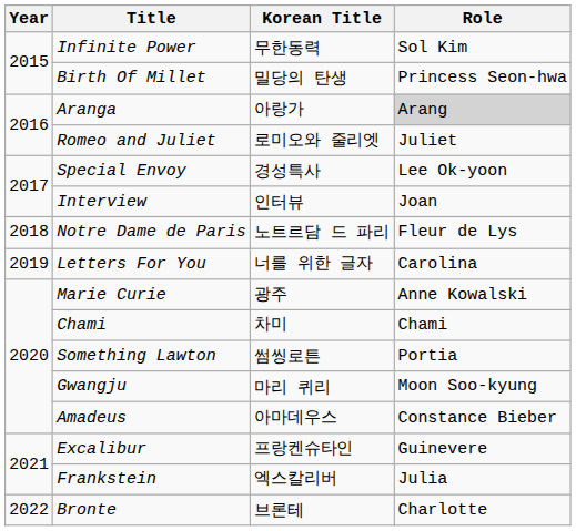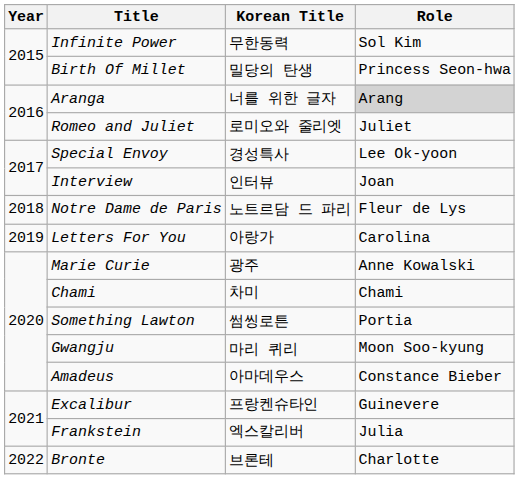 <table class="wikitable sortable plainrowheaders">
 <tr>
 <th scope="col">Year</th>
 <th scope="col">Title</th>
 <th scope="col">Korean Title</th>
 <th scope="col">Role</th>
 </tr>
 <tr>
 <td rowspan="2">2015</td>
 <td><em>Infinite Power</em></td>
 <td>무한동력</td>
 <td>Sol Kim</td>
 </tr>
 <tr>
 <td><em>Birth Of Millet</em></td>
 <td>밀당의 탄생</td>
 <td>Princess Seon-hwa</td>
 </tr>
 <tr>
 <td rowspan="2">2016</td>
 <td><em>Aranga</em></td>
-<td>아랑가</td>
+<td>너를 위한 글자</td>
 <td style="background: lightgrey;">Arang</td>
 </tr>
 <tr>
 <td><em>Romeo and Juliet</em></td>
 <td>로미오와 줄리엣</td>
 <td>Juliet</td>
 </tr>
 <tr>
 <td rowspan="2">2017</td>
 <td><em>Special Envoy</em></td>
 <td>경성특사</td>
 <td>Lee Ok-yoon</td>
 </tr>
 <tr>
 <td><em>Interview</em></td>
 <td>인터뷰</td>
 <td>Joan</td>
 </tr>
 <tr>
 <td scope="row">2018</td>
 <td><em>Notre Dame de Paris</em></td>
 <td>노트르담 드 파리</td>
 <td>Fleur de Lys</td>
 </tr>
 <tr>
 <td scope="row">2019</td>
 <td><em>Letters For You</em></td>
-<td>너를 위한 글자</td>
+<td>아랑가</td>
 <td>Carolina</td>
 </tr>
 <tr>
 <td rowspan="5">2020</td>
 <td><em>Marie Curie</em></td>
 <td>광주</td>
 <td>Anne Kowalski</td>
 </tr>
 <tr>
 <td><em>Chami</em></td>
 <td>차미</td>
 <td>Chami</td>
 </tr>
 <tr>
 <td><em>Something Lawton</em></td>
 <td>썸씽로튼</td>
 <td>Portia</td>
 </tr>
 <tr>
 <td><em>Gwangju</em></td>
 <td>마리 퀴리</td>
 <td>Moon Soo-kyung</td>
 </tr>
 <tr>
 <td><em>Amadeus</em></td>
 <td>아마데우스</td>
 <td>Constance Bieber</td>
 </tr>
 <tr>
 <td rowspan="2">2021</td>
 <td><em>Excalibur</em></td>
 <td>프랑켄슈타인</td>
 <td>Guinevere</td>
 </tr>
 <tr>
 <td><em>Frankstein</em></td>
 <td>엑스칼리버</td>
 <td>Julia</td>
 </tr>
 <tr>
 <td scope="row">2022</td>
 <td><em>Bronte</em></td>
 <td>브론테</td>
 <td>Charlotte</td>
 </tr>
 </table>
